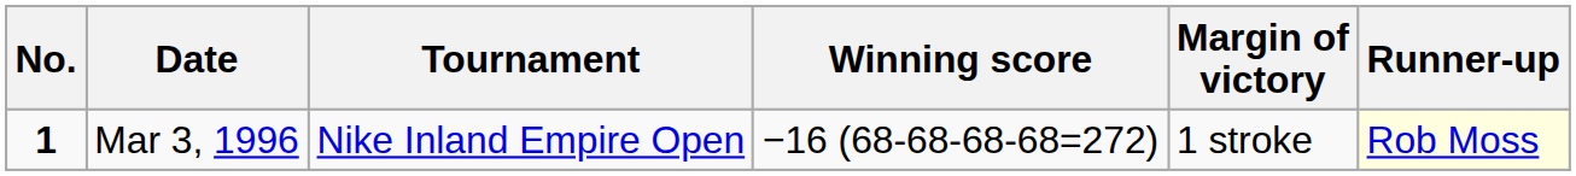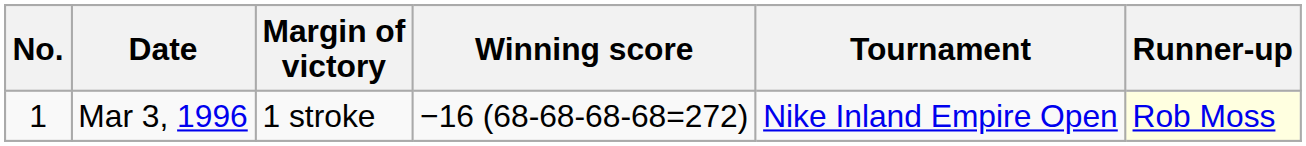 <table class="wikitable" style="font-size:95%;">
 <tr>
 <th>No.</th>
 <th>Date</th>
+<th>Margin of<br>victory</th>
+<th>Winning score</th>
 <th>Tournament</th>
-<th>Winning score</th>
-<th>Margin of<br>victory</th>
 <th>Runner-up</th>
 </tr>
 <tr>
-<td align=center><strong>1</strong></td>
+<td align=center>1</td>
 <td align=right>Mar 3, <a href='#'>1996</a></td>
+<td>1 stroke</td>
+<td>−16 (68-68-68-68=272)</td>
 <td><a href='#'>Nike Inland Empire Open</a></td>
-<td>−16 (68-68-68-68=272)</td>
-<td>1 stroke</td>
 <td style="background: lightyellow;"> <a href='#'>Rob Moss</a></td>
 </tr>
 </table>
